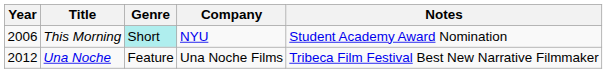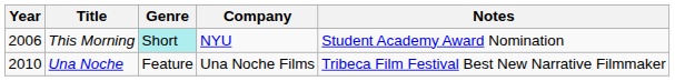 <table class="wikitable">
 <tr>
 <th>Year</th>
 <th>Title</th>
 <th>Genre</th>
 <th>Company</th>
 <th>Notes</th>
 </tr>
 <tr>
 <td>2006</td>
 <td><em>This Morning</em></td>
 <td style="background: paleturquoise;">Short</td>
 <td><a href='#'>NYU</a></td>
 <td><a href='#'>Student Academy Award</a> Nomination</td>
 </tr>
 <tr>
-<td>2012</td>
+<td>2010</td>
 <td><em><a href='#'>Una Noche</a></em></td>
 <td>Feature</td>
 <td>Una Noche Films</td>
 <td><a href='#'>Tribeca Film Festival</a> Best New Narrative Filmmaker</td>
 </tr>
 </table>
